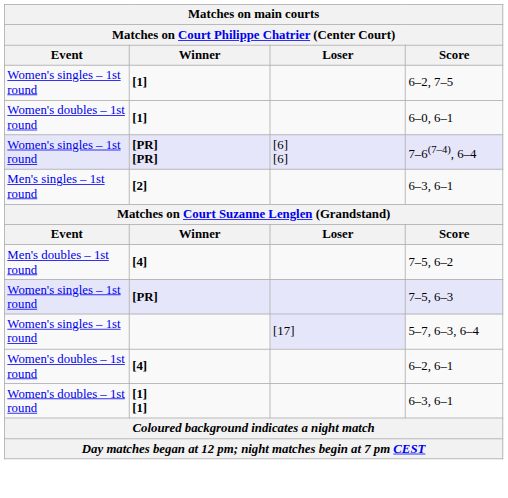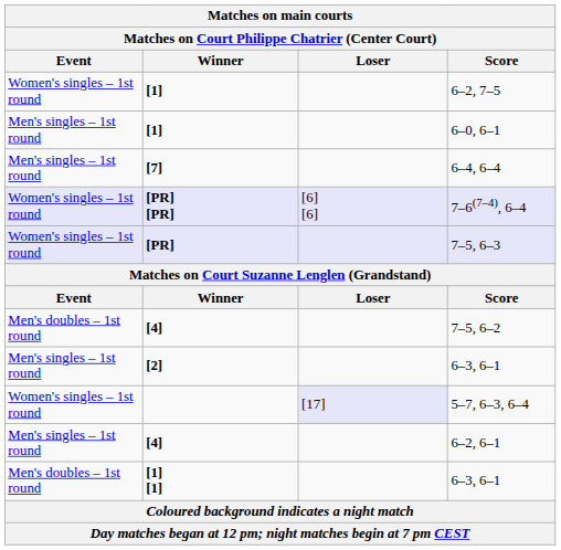 <table class="wikitable nowrap" style="margin:auto;">
 <tr>
 <th colspan=4 style=white-space:nowrap>Matches on main courts</th>
 </tr>
 <tr>
 <th colspan=4>Matches on <a href='#'>Court Philippe Chatrier</a> (Center Court)</th>
 </tr>
 <tr>
 <th width=250>Event</th>
 <th width=300>Winner</th>
 <th width=300>Loser</th>
 <th width=200>Score</th>
 </tr>
 <tr>
 <td><a href='#'>Women's singles – 1st round</a></td>
 <td><strong> [1]</strong></td>
 <td></td>
 <td>6–2, 7–5</td>
 </tr>
 <tr>
-<td><a href='#'>Women's doubles – 1st round</a></td>
+<td><a href='#'>Men's singles – 1st round</a></td>
 <td><strong> [1]</strong></td>
 <td></td>
 <td>6–0, 6–1</td>
+</tr>
+<tr>
+<td><a href='#'>Men's singles – 1st round</a></td>
+<td><strong> [7]</strong></td>
+<td></td>
+<td>6–4, 6–4</td>
 </tr>
 <tr style="background:lavender">
 <td><a href='#'>Women's singles – 1st round</a></td>
 <td><strong> [PR]<br>  [PR]</strong></td>
 <td> [6]<br>  [6]</td>
 <td>7–6<sup>(7–4)</sup>, 6–4</td>
 </tr>
-<tr>
-<td><a href='#'>Men's singles – 1st round</a></td>
-<td><strong> [2]</strong></td>
+<tr style="background:lavender">
+<td><a href='#'>Women's singles – 1st round</a></td>
+<td><strong> [PR]</strong></td>
 <td></td>
-<td>6–3, 6–1</td>
+<td>7–5, 6–3</td>
 </tr>
 <tr>
 <th colspan=4>Matches on <a href='#'>Court Suzanne Lenglen</a> (Grandstand)</th>
 </tr>
 <tr>
 <th width=250>Event</th>
 <th width=300>Winner</th>
 <th width=300>Loser</th>
 <th width=200>Score</th>
 </tr>
 <tr>
 <td><a href='#'>Men's doubles – 1st round</a></td>
 <td><strong> [4]</strong></td>
 <td></td>
 <td>7–5, 6–2</td>
 </tr>
-<tr style="background:lavender">
-<td><a href='#'>Women's singles – 1st round</a></td>
-<td><strong> [PR]</strong></td>
+<tr>
+<td><a href='#'>Men's singles – 1st round</a></td>
+<td><strong> [2]</strong></td>
 <td></td>
-<td>7–5, 6–3</td>
+<td>6–3, 6–1</td>
 </tr>
 <tr>
 <td><a href='#'>Women's singles – 1st round</a></td>
 <td><strong></strong></td>
 <td style="background: lavender;"> [17]</td>
 <td>5–7, 6–3, 6–4</td>
 </tr>
 <tr>
-<td><a href='#'>Women's doubles – 1st round</a></td>
+<td><a href='#'>Men's singles – 1st round</a></td>
 <td><strong>  [4]</strong></td>
 <td></td>
 <td>6–2, 6–1</td>
 </tr>
 <tr>
-<td><a href='#'>Women's doubles – 1st round</a></td>
+<td><a href='#'>Men's doubles – 1st round</a></td>
 <td><strong> [1]<br>  [1]</strong></td>
 <td> <br> </td>
 <td>6–3, 6–1</td>
 </tr>
 <tr>
 <th colspan="4"><em>Coloured background indicates a night match</em></th>
 </tr>
 <tr>
 <th colspan="4"><em>Day matches began at 12 pm; night matches begin at 7 pm <a href='#'>CEST</a></em></th>
 </tr>
 </table>
